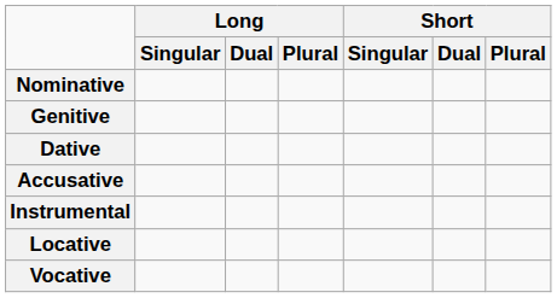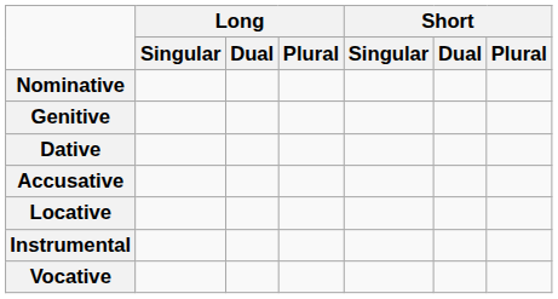 <table class="wikitable">
 <tr>
 <td rowspan="2"></td>
 <th colspan="3">Long</th>
 <th colspan="3">Short</th>
 </tr>
 <tr>
 <th>Singular</th>
 <th>Dual</th>
 <th>Plural</th>
 <th>Singular</th>
 <th>Dual</th>
 <th>Plural</th>
 </tr>
 <tr>
 <th>Nominative</th>
 <td></td>
 <td></td>
 <td></td>
 <td></td>
 <td></td>
 <td></td>
 </tr>
 <tr>
 <th>Genitive</th>
 <td></td>
 <td></td>
 <td></td>
 <td></td>
 <td></td>
 <td></td>
 </tr>
 <tr>
 <th>Dative</th>
 <td></td>
 <td></td>
 <td></td>
 <td></td>
 <td></td>
 <td></td>
 </tr>
 <tr>
 <th>Accusative</th>
 <td></td>
 <td></td>
 <td></td>
 <td></td>
 <td></td>
 <td></td>
 </tr>
 <tr>
-<th>Instrumental</th>
+<th>Locative</th>
 <td></td>
 <td></td>
 <td></td>
 <td></td>
 <td></td>
 <td></td>
 </tr>
 <tr>
-<th>Locative</th>
+<th>Instrumental</th>
 <td></td>
 <td></td>
 <td></td>
 <td></td>
 <td></td>
 <td></td>
 </tr>
 <tr>
 <th>Vocative</th>
 <td></td>
 <td></td>
 <td></td>
 <td></td>
 <td></td>
 <td></td>
 </tr>
 </table>
